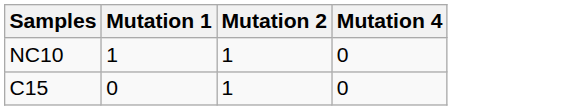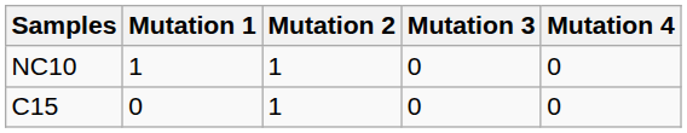 <table class="wikitable">
 <tr>
 <th>Samples</th>
 <th>Mutation 1</th>
 <th>Mutation 2</th>
+<th>Mutation 3</th>
 <th>Mutation 4</th>
 </tr>
 <tr>
 <td>NC10</td>
 <td>1</td>
 <td>1</td>
 <td>0</td>
+<td>0</td>
 </tr>
 <tr>
 <td>C15</td>
 <td>0</td>
 <td>1</td>
 <td>0</td>
+<td>0</td>
 </tr>
 </table>
